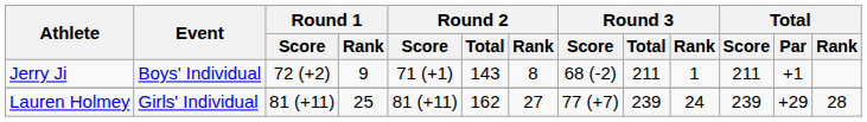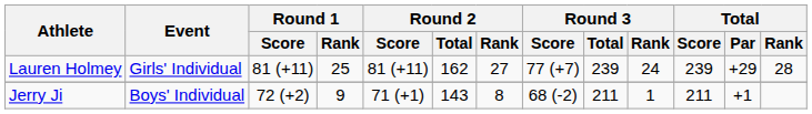 <table class="wikitable" style="font-size:90%">
 <tr>
 <th rowspan="2">Athlete</th>
 <th rowspan="2">Event</th>
 <th colspan="2">Round 1</th>
 <th colspan="3">Round 2</th>
 <th colspan="3">Round 3</th>
 <th colspan="3">Total</th>
 </tr>
 <tr style="font-size:95%">
 <th>Score</th>
 <th>Rank</th>
 <th>Score</th>
 <th>Total</th>
 <th>Rank</th>
 <th>Score</th>
 <th>Total</th>
 <th>Rank</th>
 <th>Score</th>
 <th>Par</th>
 <th>Rank</th>
 </tr>
 <tr align=center>
+<td align=left><a href='#'>Lauren Holmey</a></td>
+<td align=left><a href='#'>Girls' Individual</a></td>
+<td>81 (+11)</td>
+<td>25</td>
+<td>81 (+11)</td>
+<td>162</td>
+<td>27</td>
+<td>77 (+7)</td>
+<td>239</td>
+<td>24</td>
+<td>239</td>
+<td>+29</td>
+<td>28</td>
+</tr>
+<tr>
+</tr>
+<tr align=center>
 <td align=left><a href='#'>Jerry Ji</a></td>
 <td align=left><a href='#'>Boys' Individual</a></td>
 <td>72 (+2)</td>
 <td>9</td>
 <td>71 (+1)</td>
 <td>143</td>
 <td>8</td>
 <td>68 (-2)</td>
 <td>211</td>
 <td>1</td>
 <td>211</td>
 <td>+1</td>
 <td></td>
 </tr>
-<tr>
-</tr>
-<tr align=center>
-<td align=left><a href='#'>Lauren Holmey</a></td>
-<td align=left><a href='#'>Girls' Individual</a></td>
-<td>81 (+11)</td>
-<td>25</td>
-<td>81 (+11)</td>
-<td>162</td>
-<td>27</td>
-<td>77 (+7)</td>
-<td>239</td>
-<td>24</td>
-<td>239</td>
-<td>+29</td>
-<td>28</td>
-</tr>
 </table>
